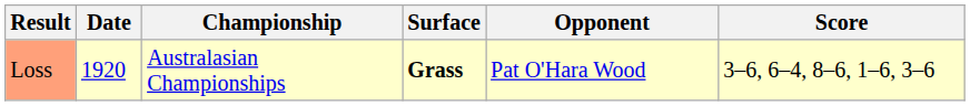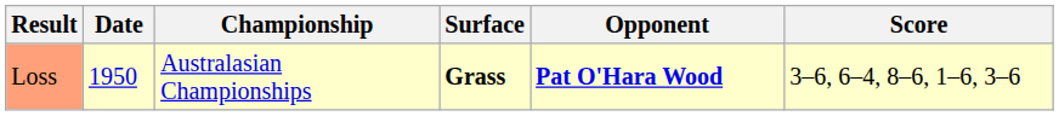 <table class="sortable wikitable">
 <tr>
 <th style="width:40px">Result</th>
 <th style="width:40px">Date</th>
 <th style="width:180px">Championship</th>
 <th style="width:50px">Surface</th>
 <th style="width:160px">Opponent</th>
 <th style="width:170px" class="unsortable">Score</th>
 </tr>
 <tr bgcolor="#ffc">
 <td style="background:#ffa07a;">Loss</td>
-<td><a href='#'>1920</a></td>
+<td><a href='#'>1950</a></td>
 <td><a href='#'>Australasian Championships</a></td>
 <td><strong>Grass</strong></td>
-<td> <a href='#'>Pat O'Hara Wood</a></td>
+<td><strong> <a href='#'>Pat O'Hara Wood</a></strong></td>
 <td>3–6, 6–4, 8–6, 1–6, 3–6</td>
 </tr>
 </table>
